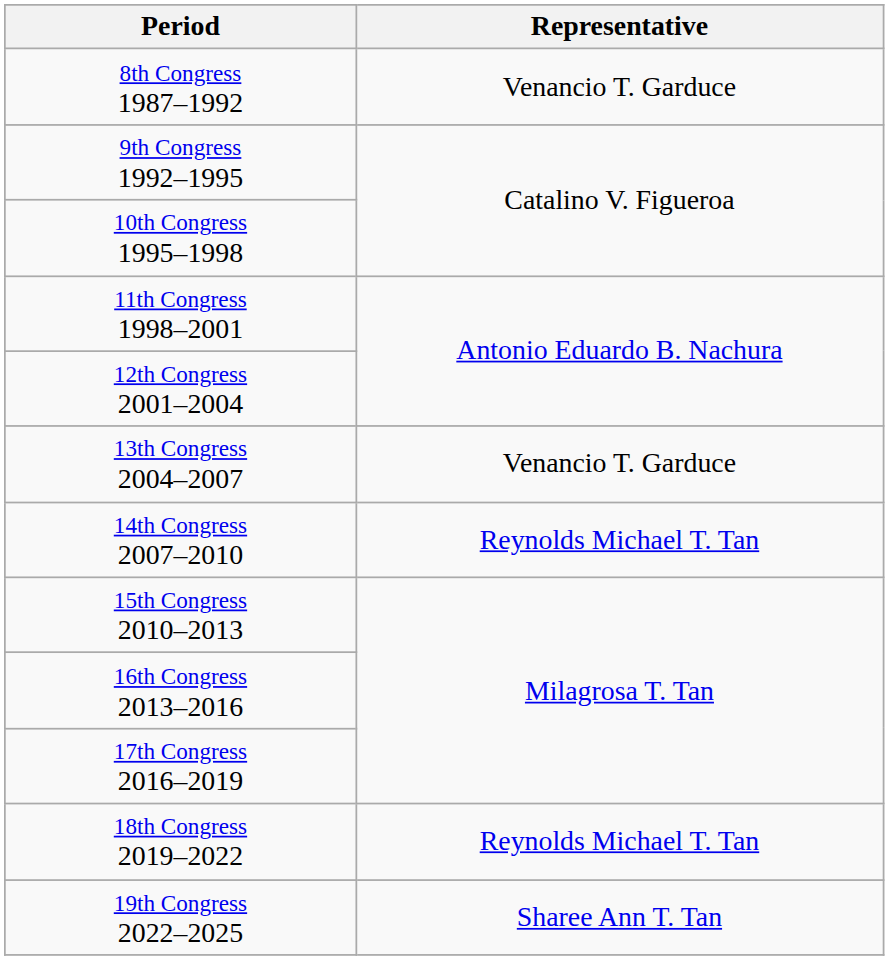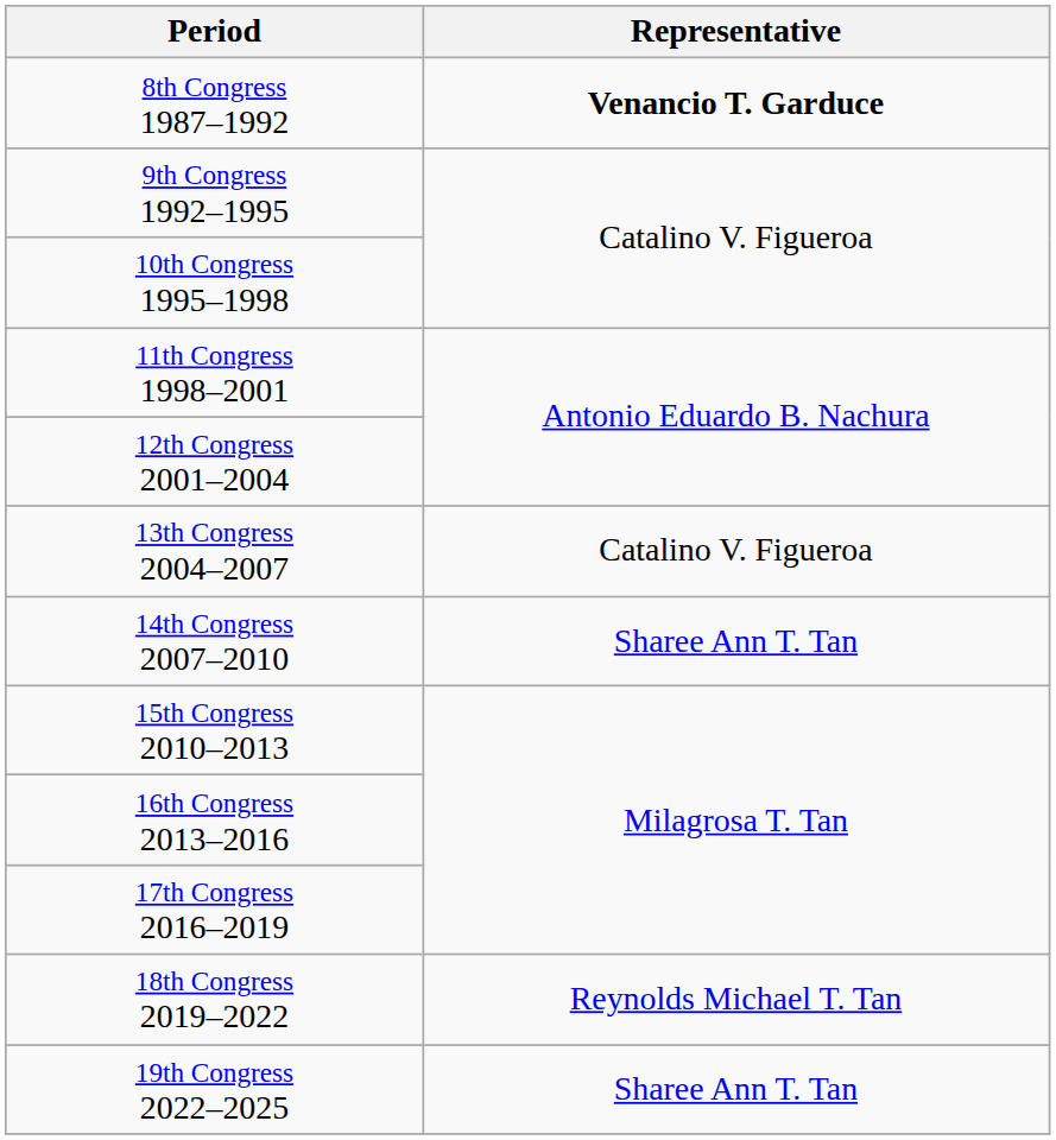 <table class="wikitable" style="text-align:center; width:40%;">
 <tr>
 <th width="40%">Period</th>
 <th>Representative</th>
 </tr>
 <tr>
 <td><small><a href='#'>8th Congress</a></small><br>1987–1992</td>
-<td>Venancio T. Garduce</td>
+<td><strong>Venancio T. Garduce</strong></td>
 </tr>
 <tr>
 <td><small><a href='#'>9th Congress</a></small><br>1992–1995</td>
 <td rowspan="2">Catalino V. Figueroa</td>
 </tr>
 <tr>
 <td><small><a href='#'>10th Congress</a></small><br>1995–1998</td>
 </tr>
 <tr>
 <td><small><a href='#'>11th Congress</a></small><br>1998–2001</td>
 <td rowspan="2"><a href='#'>Antonio Eduardo B. Nachura</a></td>
 </tr>
 <tr>
 <td><small><a href='#'>12th Congress</a></small><br>2001–2004</td>
 </tr>
 <tr>
 <td><small><a href='#'>13th Congress</a></small><br>2004–2007</td>
-<td>Venancio T. Garduce</td>
+<td>Catalino V. Figueroa</td>
 </tr>
 <tr>
 <td><small><a href='#'>14th Congress</a></small><br>2007–2010</td>
-<td><a href='#'>Reynolds Michael T. Tan</a></td>
+<td><a href='#'>Sharee Ann T. Tan</a></td>
 </tr>
 <tr>
 <td><small><a href='#'>15th Congress</a></small><br>2010–2013</td>
 <td rowspan="3"><a href='#'>Milagrosa T. Tan</a></td>
 </tr>
 <tr>
 <td><small><a href='#'>16th Congress</a></small><br>2013–2016</td>
 </tr>
 <tr>
 <td><small><a href='#'>17th Congress</a></small><br>2016–2019</td>
 </tr>
 <tr>
 <td><small><a href='#'>18th Congress</a></small><br>2019–2022</td>
 <td><a href='#'>Reynolds Michael T. Tan</a></td>
 </tr>
 <tr>
 <td><small><a href='#'>19th Congress</a></small><br>2022–2025</td>
 <td><a href='#'>Sharee Ann T. Tan</a></td>
 </tr>
 </table>
